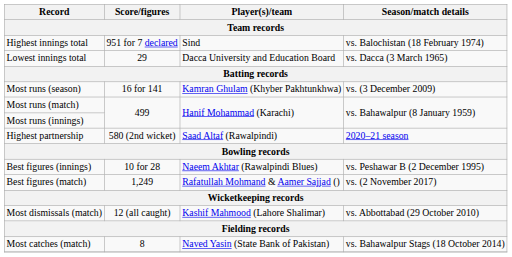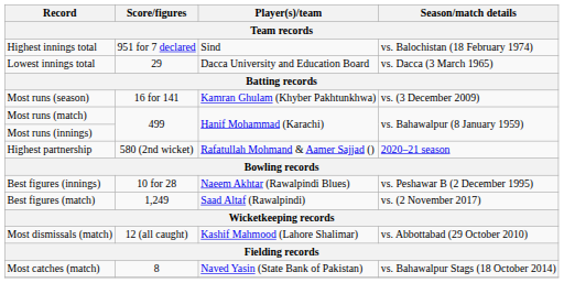 <table class="wikitable sortable">
 <tr>
 <th>Record</th>
 <th>Score/figures</th>
 <th>Player(s)/team</th>
 <th>Season/match details</th>
 </tr>
 <tr>
 <th colspan=7>Team records</th>
 </tr>
 <tr>
 <td>Highest innings total</td>
 <td align=center>951 for 7 <a href='#'>declared</a></td>
 <td>Sind</td>
 <td>vs. Balochistan (18 February 1974)</td>
 </tr>
 <tr>
 <td>Lowest innings total</td>
 <td align=center>29</td>
 <td>Dacca University and Education Board</td>
 <td>vs. Dacca (3 March 1965)</td>
 </tr>
 <tr>
 <th colspan=7>Batting records</th>
 </tr>
 <tr>
 <td style="text-align:left;">Most runs (season)</td>
 <td align=center>16 for 141</td>
 <td><a href='#'>Kamran Ghulam</a> (Khyber Pakhtunkhwa)</td>
 <td>vs.  (3 December 2009)</td>
 </tr>
 <tr>
 <td style="text-align:left;">Most runs (match)</td>
 <td align=center rowspan=2>499</td>
 <td rowspan=2><a href='#'>Hanif Mohammad</a> (Karachi)</td>
 <td rowspan=2>vs. Bahawalpur (8 January 1959)</td>
 </tr>
 <tr>
 <td style="text-align:left;">Most runs (innings)</td>
 </tr>
 <tr>
 <td style="text-align:left;">Highest partnership</td>
 <td align=center>580 (2nd wicket)</td>
-<td><a href='#'>Saad Altaf</a> (Rawalpindi)</td>
+<td><a href='#'>Rafatullah Mohmand</a> & <a href='#'>Aamer Sajjad</a> ()</td>
 <td><a href='#'>2020–21 season</a></td>
 </tr>
 <tr>
 <th colspan=7>Bowling records</th>
 </tr>
 <tr>
 <td>Best figures (innings)</td>
 <td align=center>10 for 28</td>
 <td><a href='#'>Naeem Akhtar</a> (Rawalpindi Blues)</td>
 <td>vs. Peshawar B (2 December 1995)</td>
 </tr>
 <tr>
 <td>Best figures (match)</td>
 <td align=center>1,249</td>
-<td><a href='#'>Rafatullah Mohmand</a> & <a href='#'>Aamer Sajjad</a> ()</td>
+<td><a href='#'>Saad Altaf</a> (Rawalpindi)</td>
 <td>vs.  (2 November 2017)</td>
 </tr>
 <tr>
 <th colspan=7>Wicketkeeping records</th>
 </tr>
 <tr>
 <td>Most dismissals (match)</td>
 <td align=center>12 (all caught)</td>
 <td><a href='#'>Kashif Mahmood</a> (Lahore Shalimar)</td>
 <td>vs. Abbottabad (29 October 2010)</td>
 </tr>
 <tr>
 <th colspan=7>Fielding records</th>
 </tr>
 <tr>
 <td>Most catches (match)</td>
 <td align=center>8</td>
 <td><a href='#'>Naved Yasin</a> (State Bank of Pakistan)</td>
 <td>vs. Bahawalpur Stags (18 October 2014)</td>
 </tr>
 <tr>
 </tr>
 </table>
